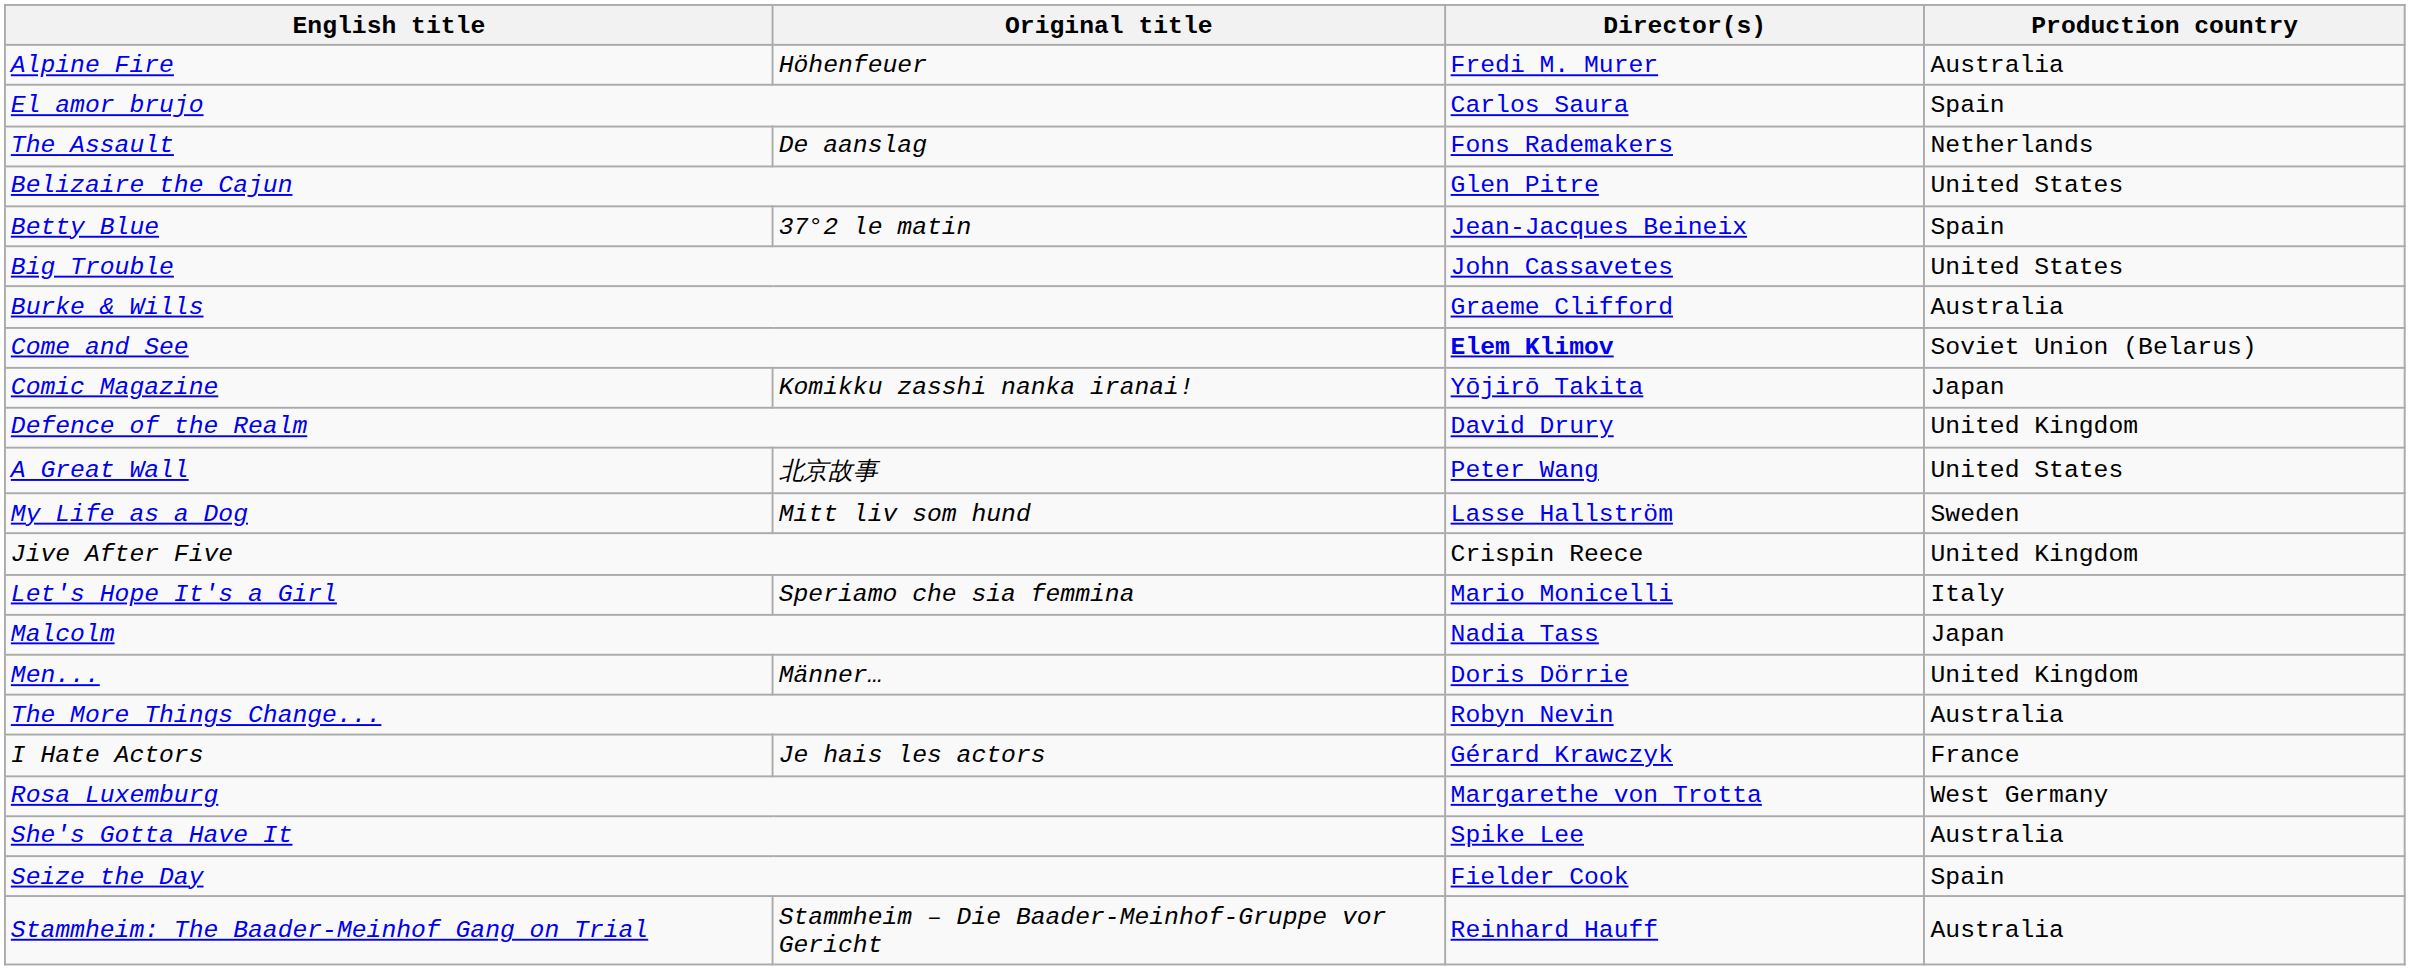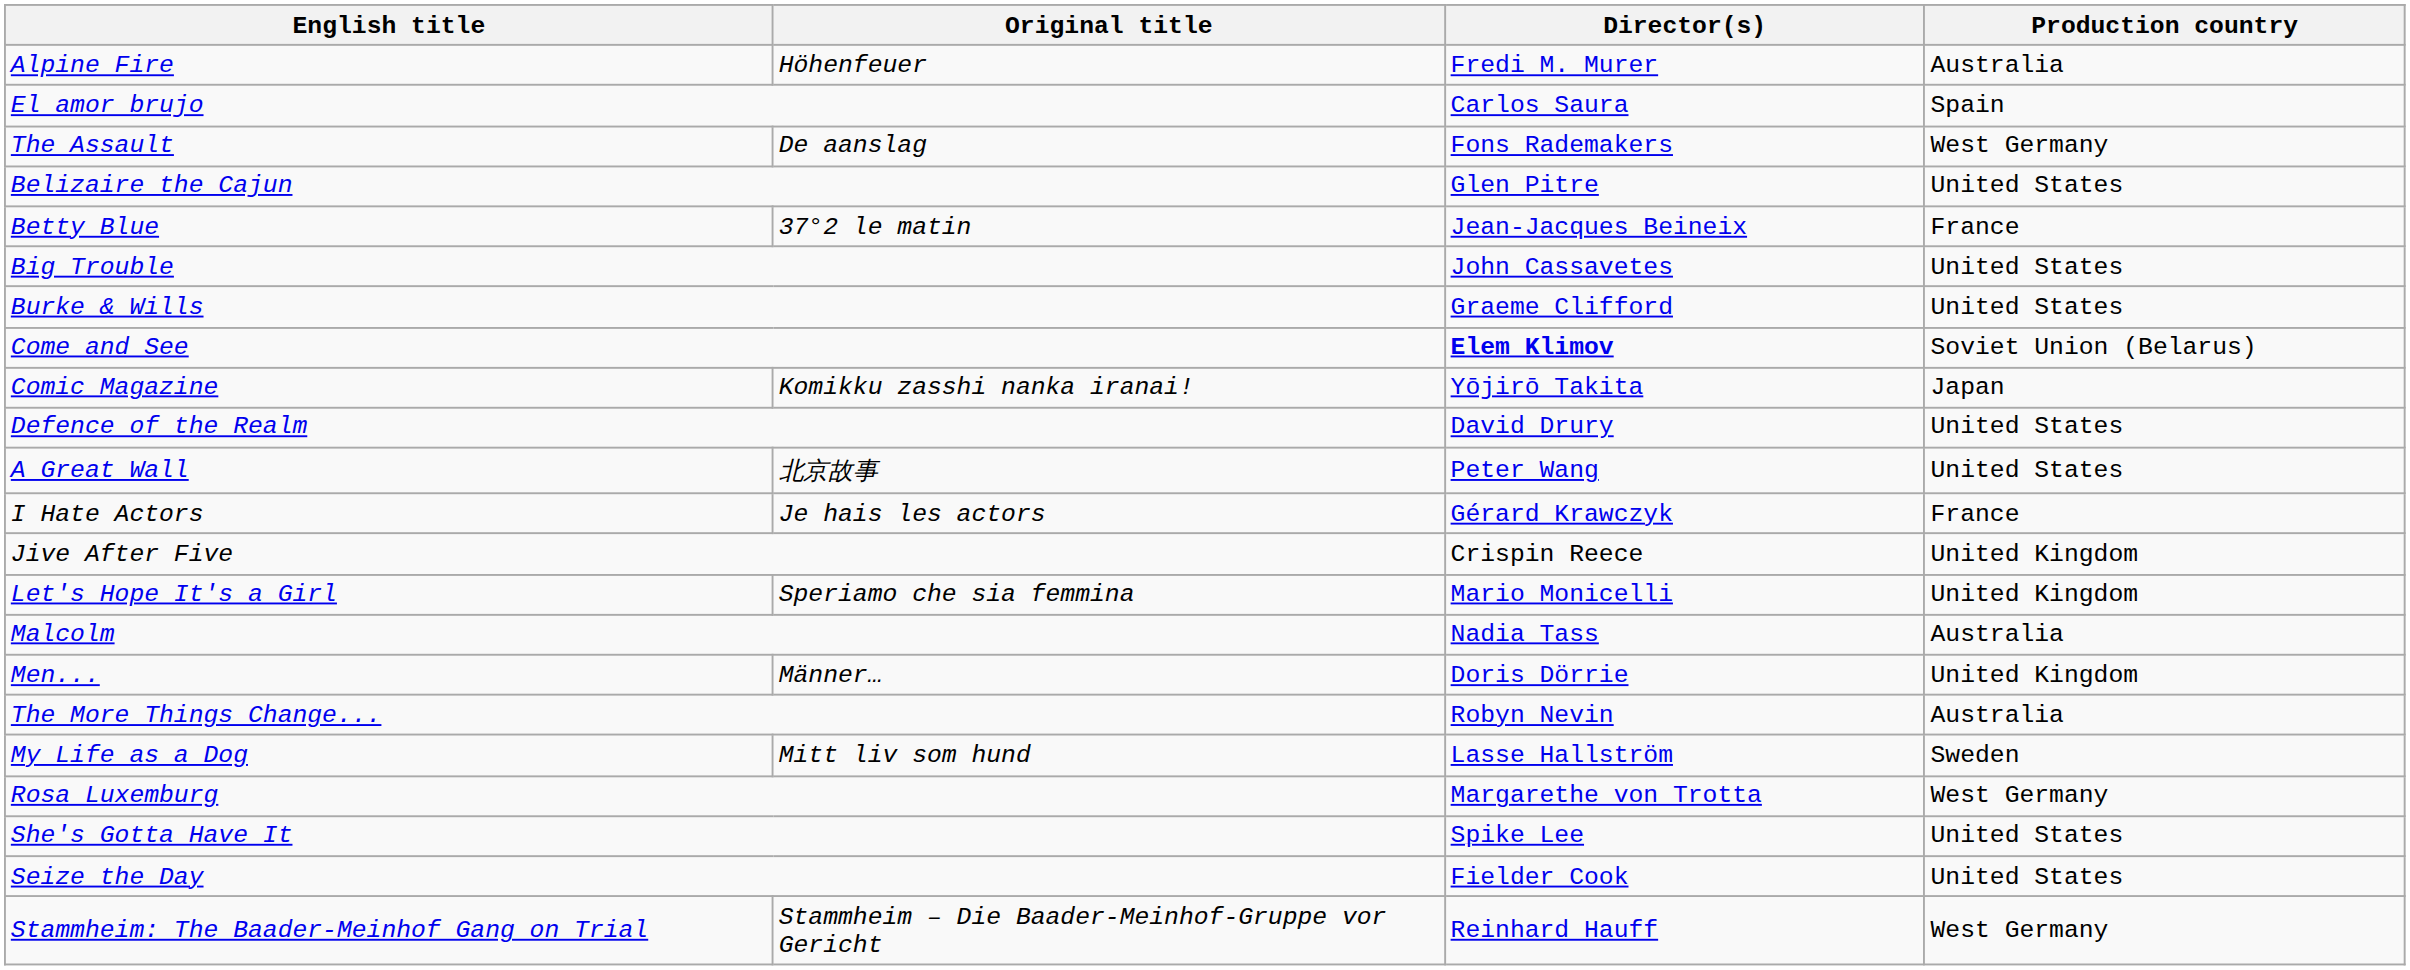 <table class="wikitable sortable" style="width:100%; margin-bottom:4px">
 <tr>
 <th scope="col" width="32%">English title</th>
 <th scope="col" width="28%">Original title</th>
 <th scope="col" width="20%">Director(s)</th>
 <th scope="col" width="20%">Production country</th>
 </tr>
 <tr>
 <td><em><a href='#'>Alpine Fire</a></em></td>
 <td><em>Höhenfeuer</em></td>
 <td><a href='#'>Fredi M. Murer</a></td>
 <td>Australia</td>
 </tr>
 <tr>
 <td colspan=2><em><a href='#'>El amor brujo</a></em></td>
 <td><a href='#'>Carlos Saura</a></td>
 <td>Spain</td>
 </tr>
 <tr>
 <td><em><a href='#'>The Assault</a></em></td>
 <td><em>De aanslag</em></td>
 <td><a href='#'>Fons Rademakers</a></td>
-<td>Netherlands</td>
+<td>West Germany</td>
 </tr>
 <tr>
 <td colspan=2><em><a href='#'>Belizaire the Cajun</a></em></td>
 <td><a href='#'>Glen Pitre</a></td>
 <td>United States</td>
 </tr>
 <tr>
 <td><em><a href='#'>Betty Blue</a></em></td>
 <td><em>37°2 le matin</em></td>
 <td><a href='#'>Jean-Jacques Beineix</a></td>
-<td>Spain</td>
+<td>France</td>
 </tr>
 <tr>
 <td colspan=2><em><a href='#'>Big Trouble</a></em></td>
 <td><a href='#'>John Cassavetes</a></td>
 <td>United States</td>
 </tr>
 <tr>
 <td colspan=2><em><a href='#'>Burke & Wills</a></em></td>
 <td><a href='#'>Graeme Clifford</a></td>
-<td>Australia</td>
+<td>United States</td>
 </tr>
 <tr>
 <td colspan=2><em><a href='#'>Come and See</a></em></td>
 <td><strong><a href='#'>Elem Klimov</a></strong></td>
 <td>Soviet Union (Belarus)</td>
 </tr>
 <tr>
 <td><em><a href='#'>Comic Magazine</a></em></td>
 <td><em>Komikku zasshi nanka iranai!</em></td>
 <td><a href='#'>Yōjirō Takita</a></td>
 <td>Japan</td>
 </tr>
 <tr>
 <td colspan=2><em><a href='#'>Defence of the Realm</a></em></td>
 <td><a href='#'>David Drury</a></td>
-<td>United Kingdom</td>
+<td>United States</td>
 </tr>
 <tr>
 <td><em><a href='#'>A Great Wall</a></em></td>
 <td><em>北京故事</em></td>
 <td><a href='#'>Peter Wang</a></td>
 <td>United States</td>
 </tr>
 <tr>
-<td><em><a href='#'>My Life as a Dog</a></em></td>
-<td><em>Mitt liv som hund</em></td>
-<td><a href='#'>Lasse Hallström</a></td>
-<td>Sweden</td>
+<td><em>I Hate Actors</em></td>
+<td><em>Je hais les actors</em></td>
+<td><a href='#'>Gérard Krawczyk</a></td>
+<td>France</td>
 </tr>
 <tr>
 <td colspan=2><em>Jive After Five</em></td>
 <td>Crispin Reece</td>
 <td>United Kingdom</td>
 </tr>
 <tr>
 <td><em><a href='#'>Let's Hope It's a Girl</a></em></td>
 <td><em>Speriamo che sia femmina</em></td>
 <td><a href='#'>Mario Monicelli</a></td>
-<td>Italy</td>
+<td>United Kingdom</td>
 </tr>
 <tr>
 <td colspan=2><em><a href='#'>Malcolm</a></em></td>
 <td><a href='#'>Nadia Tass</a></td>
-<td>Japan</td>
+<td>Australia</td>
 </tr>
 <tr>
 <td><em><a href='#'>Men...</a></em></td>
 <td><em>Männer…</em></td>
 <td><a href='#'>Doris Dörrie</a></td>
 <td>United Kingdom</td>
 </tr>
 <tr>
 <td colspan=2><em><a href='#'>The More Things Change...</a></em></td>
 <td><a href='#'>Robyn Nevin</a></td>
 <td>Australia</td>
 </tr>
 <tr>
-<td><em>I Hate Actors</em></td>
-<td><em>Je hais les actors</em></td>
-<td><a href='#'>Gérard Krawczyk</a></td>
-<td>France</td>
+<td><em><a href='#'>My Life as a Dog</a></em></td>
+<td><em>Mitt liv som hund</em></td>
+<td><a href='#'>Lasse Hallström</a></td>
+<td>Sweden</td>
 </tr>
 <tr>
 <td colspan=2><em><a href='#'>Rosa Luxemburg</a></em></td>
 <td><a href='#'>Margarethe von Trotta</a></td>
 <td>West Germany</td>
 </tr>
 <tr>
 <td colspan=2><em><a href='#'>She's Gotta Have It</a></em></td>
 <td><a href='#'>Spike Lee</a></td>
-<td>Australia</td>
+<td>United States</td>
 </tr>
 <tr>
 <td colspan=2><em><a href='#'>Seize the Day</a></em></td>
 <td><a href='#'>Fielder Cook</a></td>
-<td>Spain</td>
+<td>United States</td>
 </tr>
 <tr>
 <td><em><a href='#'>Stammheim: The Baader-Meinhof Gang on Trial</a></em></td>
 <td><em>Stammheim – Die Baader-Meinhof-Gruppe vor Gericht</em></td>
 <td><a href='#'>Reinhard Hauff</a></td>
-<td>Australia</td>
+<td>West Germany</td>
 </tr>
 </table>
